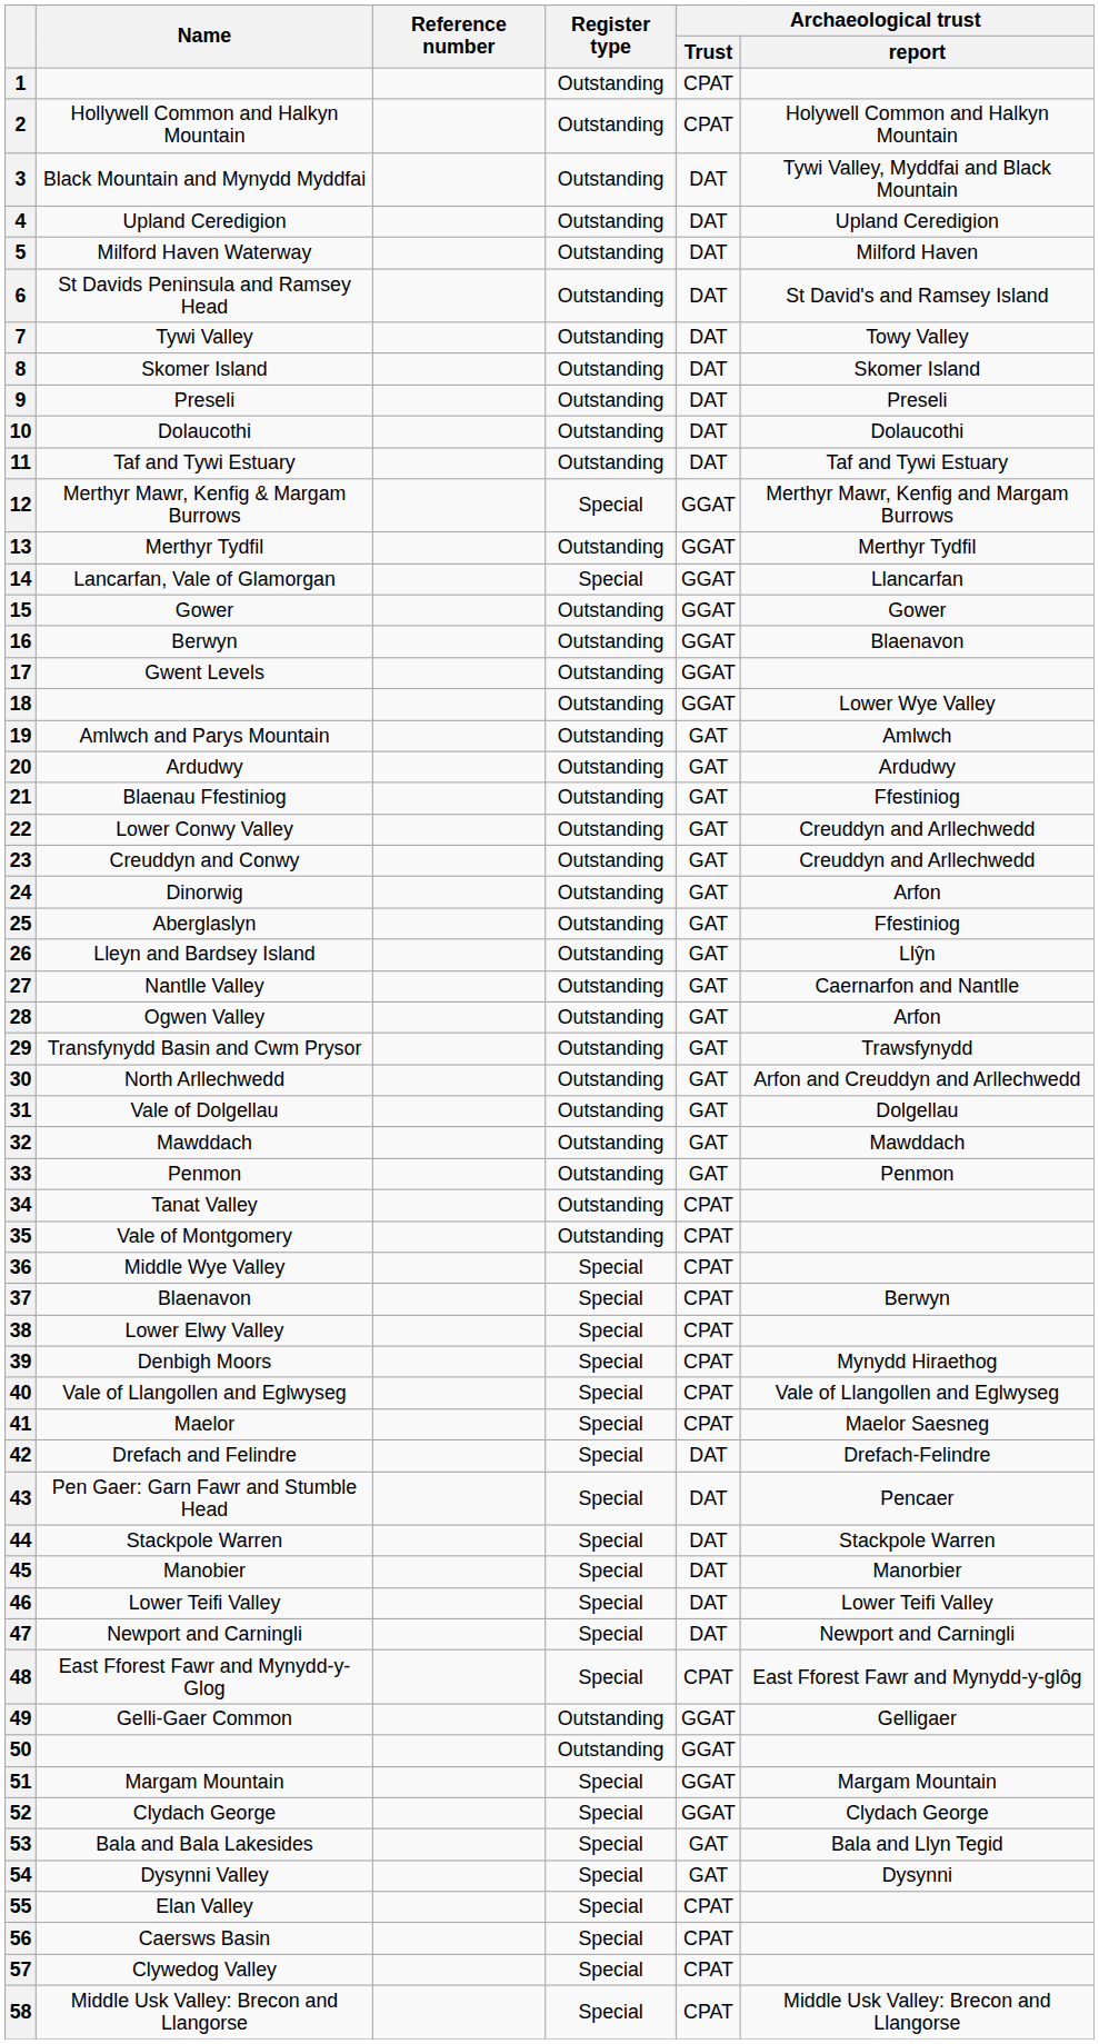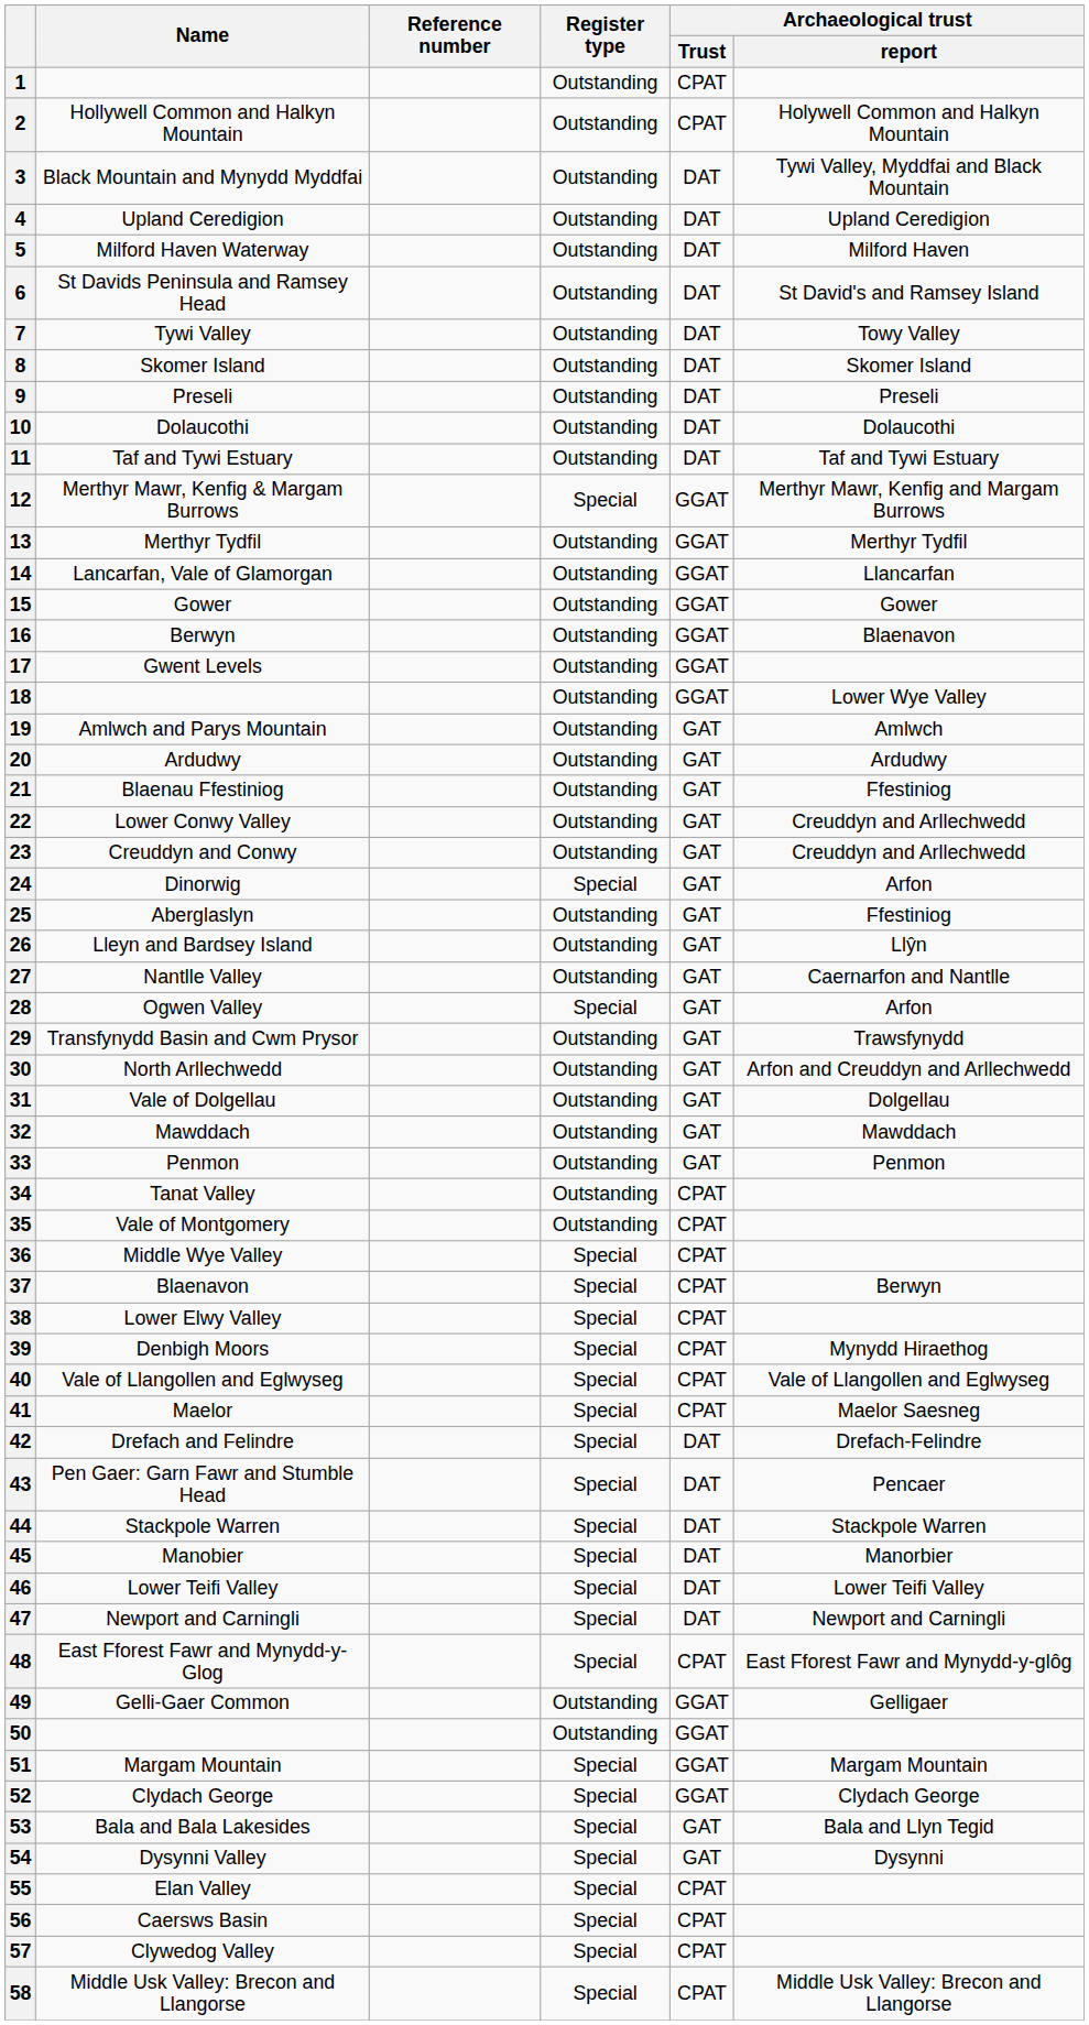 <table class="RM_table wikitable sortable plainlinks" style="width:100%; font-size:100%; margin-top:0.5em;">
 <tr>
 <th scope="col" rowspan=2></th>
 <th scope="col" rowspan=2>Name</th>
 <th scope="col" rowspan=2>Reference number</th>
 <th scope="col" rowspan=2>Register type</th>
 <th scope="col" colspan=2>Archaeological trust</th>
 </tr>
 <tr>
 <th scope="col">Trust</th>
 <th scope="col"> report</th>
 </tr>
 <tr class="without_image" style="text-align:center">
 <th scope="row">1</th>
 <td></td>
 <td></td>
 <td>Outstanding</td>
 <td>CPAT</td>
 <td></td>
 </tr>
 <tr class="without_image" style="text-align:center">
 <th scope="row">2</th>
 <td>Hollywell Common and Halkyn Mountain</td>
 <td></td>
 <td>Outstanding</td>
 <td>CPAT</td>
 <td>Holywell Common and Halkyn Mountain</td>
 </tr>
 <tr class="without_image" style="text-align:center">
 <th scope="row">3</th>
 <td>Black Mountain and Mynydd Myddfai</td>
 <td></td>
 <td>Outstanding</td>
 <td>DAT</td>
 <td>Tywi Valley, Myddfai and Black Mountain</td>
 </tr>
 <tr class="without_image" style="text-align:center">
 <th scope="row">4</th>
 <td>Upland Ceredigion</td>
 <td></td>
 <td>Outstanding</td>
 <td>DAT</td>
 <td>Upland Ceredigion</td>
 </tr>
 <tr class="without_image" style="text-align:center">
 <th scope="row">5</th>
 <td>Milford Haven Waterway</td>
 <td></td>
 <td>Outstanding</td>
 <td>DAT</td>
 <td>Milford Haven</td>
 </tr>
 <tr class="without_image" style="text-align:center">
 <th scope="row">6</th>
 <td>St Davids Peninsula and Ramsey Head</td>
 <td></td>
 <td>Outstanding</td>
 <td>DAT</td>
 <td>St David's and Ramsey Island</td>
 </tr>
 <tr class="without_image" style="text-align:center">
 <th scope="row">7</th>
 <td>Tywi Valley</td>
 <td></td>
 <td>Outstanding</td>
 <td>DAT</td>
 <td>Towy Valley</td>
 </tr>
 <tr class="without_image" style="text-align:center">
 <th scope="row">8</th>
 <td>Skomer Island</td>
 <td></td>
 <td>Outstanding</td>
 <td>DAT</td>
 <td>Skomer Island</td>
 </tr>
 <tr class="without_image" style="text-align:center">
 <th scope="row">9</th>
 <td>Preseli</td>
 <td></td>
 <td>Outstanding</td>
 <td>DAT</td>
 <td>Preseli</td>
 </tr>
 <tr class="without_image" style="text-align:center">
 <th scope="row">10</th>
 <td>Dolaucothi</td>
 <td></td>
 <td>Outstanding</td>
 <td>DAT</td>
 <td>Dolaucothi</td>
 </tr>
 <tr class="without_image" style="text-align:center">
 <th scope="row">11</th>
 <td>Taf and Tywi Estuary</td>
 <td></td>
 <td>Outstanding</td>
 <td>DAT</td>
 <td>Taf and Tywi Estuary</td>
 </tr>
 <tr class="without_image" style="text-align:center">
 <th scope="row">12</th>
 <td>Merthyr Mawr, Kenfig & Margam Burrows</td>
 <td></td>
 <td>Special</td>
 <td>GGAT</td>
 <td>Merthyr Mawr, Kenfig and Margam Burrows</td>
 </tr>
 <tr class="without_image" style="text-align:center">
 <th scope="row">13</th>
 <td>Merthyr Tydfil</td>
 <td></td>
 <td>Outstanding</td>
 <td>GGAT</td>
 <td>Merthyr Tydfil</td>
 </tr>
 <tr class="without_image" style="text-align:center">
 <th scope="row">14</th>
 <td>Lancarfan, Vale of Glamorgan</td>
 <td></td>
-<td>Special</td>
+<td>Outstanding</td>
 <td>GGAT</td>
 <td>Llancarfan</td>
 </tr>
 <tr class="without_image" style="text-align:center">
 <th scope="row">15</th>
 <td>Gower</td>
 <td></td>
 <td>Outstanding</td>
 <td>GGAT</td>
 <td>Gower</td>
 </tr>
 <tr class="without_image" style="text-align:center">
 <th scope="row">16</th>
 <td>Berwyn</td>
 <td></td>
 <td>Outstanding</td>
 <td>GGAT</td>
 <td>Blaenavon</td>
 </tr>
 <tr class="without_image" style="text-align:center">
 <th scope="row">17</th>
 <td>Gwent Levels</td>
 <td></td>
 <td>Outstanding</td>
 <td>GGAT</td>
 <td></td>
 </tr>
 <tr class="without_image" style="text-align:center">
 <th scope="row">18</th>
 <td></td>
 <td></td>
 <td>Outstanding</td>
 <td>GGAT</td>
 <td>Lower Wye Valley</td>
 </tr>
 <tr class="without_image" style="text-align:center">
 <th scope="row">19</th>
 <td>Amlwch and Parys Mountain</td>
 <td></td>
 <td>Outstanding</td>
 <td>GAT</td>
 <td>Amlwch</td>
 </tr>
 <tr class="without_image" style="text-align:center">
 <th scope="row">20</th>
 <td>Ardudwy</td>
 <td></td>
 <td>Outstanding</td>
 <td>GAT</td>
 <td>Ardudwy</td>
 </tr>
 <tr class="without_image" style="text-align:center">
 <th scope="row">21</th>
 <td>Blaenau Ffestiniog</td>
 <td></td>
 <td>Outstanding</td>
 <td>GAT</td>
 <td>Ffestiniog</td>
 </tr>
 <tr class="without_image" style="text-align:center">
 <th scope="row">22</th>
 <td>Lower Conwy Valley</td>
 <td></td>
 <td>Outstanding</td>
 <td>GAT</td>
 <td>Creuddyn and Arllechwedd</td>
 </tr>
 <tr class="without_image" style="text-align:center">
 <th scope="row">23</th>
 <td>Creuddyn and Conwy</td>
 <td></td>
 <td>Outstanding</td>
 <td>GAT</td>
 <td>Creuddyn and Arllechwedd</td>
 </tr>
 <tr class="without_image" style="text-align:center">
 <th scope="row">24</th>
 <td>Dinorwig</td>
 <td></td>
-<td>Outstanding</td>
+<td>Special</td>
 <td>GAT</td>
 <td>Arfon</td>
 </tr>
 <tr class="without_image" style="text-align:center">
 <th scope="row">25</th>
 <td>Aberglaslyn</td>
 <td></td>
 <td>Outstanding</td>
 <td>GAT</td>
 <td>Ffestiniog</td>
 </tr>
 <tr class="without_image" style="text-align:center">
 <th scope="row">26</th>
 <td>Lleyn and Bardsey Island</td>
 <td></td>
 <td>Outstanding</td>
 <td>GAT</td>
 <td>Llŷn</td>
 </tr>
 <tr class="without_image" style="text-align:center">
 <th scope="row">27</th>
 <td>Nantlle Valley</td>
 <td></td>
 <td>Outstanding</td>
 <td>GAT</td>
 <td>Caernarfon and Nantlle</td>
 </tr>
 <tr class="without_image" style="text-align:center">
 <th scope="row">28</th>
 <td>Ogwen Valley</td>
 <td></td>
-<td>Outstanding</td>
+<td>Special</td>
 <td>GAT</td>
 <td>Arfon</td>
 </tr>
 <tr class="without_image" style="text-align:center">
 <th scope="row">29</th>
 <td>Transfynydd Basin and Cwm Prysor</td>
 <td></td>
 <td>Outstanding</td>
 <td>GAT</td>
 <td>Trawsfynydd</td>
 </tr>
 <tr class="without_image" style="text-align:center">
 <th scope="row">30</th>
 <td>North Arllechwedd</td>
 <td></td>
 <td>Outstanding</td>
 <td>GAT</td>
 <td>Arfon and Creuddyn and Arllechwedd</td>
 </tr>
 <tr class="without_image" style="text-align:center">
 <th scope="row">31</th>
 <td>Vale of Dolgellau</td>
 <td></td>
 <td>Outstanding</td>
 <td>GAT</td>
 <td>Dolgellau</td>
 </tr>
 <tr class="without_image" style="text-align:center">
 <th scope="row">32</th>
 <td>Mawddach</td>
 <td></td>
 <td>Outstanding</td>
 <td>GAT</td>
 <td>Mawddach</td>
 </tr>
 <tr class="without_image" style="text-align:center">
 <th scope="row">33</th>
 <td>Penmon</td>
 <td></td>
 <td>Outstanding</td>
 <td>GAT</td>
 <td>Penmon</td>
 </tr>
 <tr class="without_image" style="text-align:center">
 <th scope="row">34</th>
 <td>Tanat Valley</td>
 <td></td>
 <td>Outstanding</td>
 <td>CPAT</td>
 <td></td>
 </tr>
 <tr class="without_image" style="text-align:center">
 <th scope="row">35</th>
 <td>Vale of Montgomery</td>
 <td></td>
 <td>Outstanding</td>
 <td>CPAT</td>
 <td></td>
 </tr>
 <tr class="without_image" style="text-align:center">
 <th scope="row">36</th>
 <td>Middle Wye Valley</td>
 <td></td>
 <td>Special</td>
 <td>CPAT</td>
 <td></td>
 </tr>
 <tr class="without_image" style="text-align:center">
 <th scope="row">37</th>
 <td>Blaenavon</td>
 <td></td>
 <td>Special</td>
 <td>CPAT</td>
 <td>Berwyn</td>
 </tr>
 <tr class="without_image" style="text-align:center">
 <th scope="row">38</th>
 <td>Lower Elwy Valley</td>
 <td></td>
 <td>Special</td>
 <td>CPAT</td>
 <td></td>
 </tr>
 <tr class="without_image" style="text-align:center">
 <th scope="row">39</th>
 <td>Denbigh Moors</td>
 <td></td>
 <td>Special</td>
 <td>CPAT</td>
 <td>Mynydd Hiraethog</td>
 </tr>
 <tr class="without_image" style="text-align:center">
 <th scope="row">40</th>
 <td>Vale of Llangollen and Eglwyseg</td>
 <td></td>
 <td>Special</td>
 <td>CPAT</td>
 <td>Vale of Llangollen and Eglwyseg</td>
 </tr>
 <tr class="without_image" style="text-align:center">
 <th scope="row">41</th>
 <td>Maelor</td>
 <td></td>
 <td>Special</td>
 <td>CPAT</td>
 <td>Maelor Saesneg</td>
 </tr>
 <tr class="without_image" style="text-align:center">
 <th scope="row">42</th>
 <td>Drefach and Felindre</td>
 <td></td>
 <td>Special</td>
 <td>DAT</td>
 <td>Drefach-Felindre</td>
 </tr>
 <tr class="without_image" style="text-align:center">
 <th scope="row">43</th>
 <td>Pen Gaer: Garn Fawr and Stumble Head</td>
 <td></td>
 <td>Special</td>
 <td>DAT</td>
 <td>Pencaer</td>
 </tr>
 <tr class="without_image" style="text-align:center">
 <th scope="row">44</th>
 <td>Stackpole Warren</td>
 <td></td>
 <td>Special</td>
 <td>DAT</td>
 <td>Stackpole Warren</td>
 </tr>
 <tr class="without_image" style="text-align:center">
 <th scope="row">45</th>
 <td>Manobier</td>
 <td></td>
 <td>Special</td>
 <td>DAT</td>
 <td>Manorbier</td>
 </tr>
 <tr class="without_image" style="text-align:center">
 <th scope="row">46</th>
 <td>Lower Teifi Valley</td>
 <td></td>
 <td>Special</td>
 <td>DAT</td>
 <td>Lower Teifi Valley</td>
 </tr>
 <tr class="without_image" style="text-align:center">
 <th scope="row">47</th>
 <td>Newport and Carningli</td>
 <td></td>
 <td>Special</td>
 <td>DAT</td>
 <td>Newport and Carningli</td>
 </tr>
 <tr class="without_image" style="text-align:center">
 <th scope="row">48</th>
 <td>East Fforest Fawr and Mynydd-y-Glog</td>
 <td></td>
 <td>Special</td>
 <td>CPAT</td>
 <td>East Fforest Fawr and Mynydd-y-glôg</td>
 </tr>
 <tr class="without_image" style="text-align:center">
 <th scope="row">49</th>
 <td>Gelli-Gaer Common</td>
 <td></td>
 <td>Outstanding</td>
 <td>GGAT</td>
 <td>Gelligaer</td>
 </tr>
 <tr class="without_image" style="text-align:center">
 <th scope="row">50</th>
 <td></td>
 <td></td>
 <td>Outstanding</td>
 <td>GGAT</td>
 <td></td>
 </tr>
 <tr class="without_image" style="text-align:center">
 <th scope="row">51</th>
 <td>Margam Mountain</td>
 <td></td>
 <td>Special</td>
 <td>GGAT</td>
 <td>Margam Mountain</td>
 </tr>
 <tr class="without_image" style="text-align:center">
 <th scope="row">52</th>
 <td>Clydach George</td>
 <td></td>
 <td>Special</td>
 <td>GGAT</td>
 <td>Clydach George</td>
 </tr>
 <tr class="without_image" style="text-align:center">
 <th scope="row">53</th>
 <td>Bala and Bala Lakesides</td>
 <td></td>
 <td>Special</td>
 <td>GAT</td>
 <td>Bala and Llyn Tegid</td>
 </tr>
 <tr class="without_image" style="text-align:center">
 <th scope="row">54</th>
 <td>Dysynni Valley</td>
 <td></td>
 <td>Special</td>
 <td>GAT</td>
 <td>Dysynni</td>
 </tr>
 <tr class="without_image" style="text-align:center">
 <th scope="row">55</th>
 <td>Elan Valley</td>
 <td></td>
 <td>Special</td>
 <td>CPAT</td>
 <td></td>
 </tr>
 <tr class="without_image" style="text-align:center">
 <th scope="row">56</th>
 <td>Caersws Basin</td>
 <td></td>
 <td>Special</td>
 <td>CPAT</td>
 <td></td>
 </tr>
 <tr class="without_image" style="text-align:center">
 <th scope="row">57</th>
 <td>Clywedog Valley</td>
 <td></td>
 <td>Special</td>
 <td>CPAT</td>
 <td></td>
 </tr>
 <tr class="without_image" style="text-align:center">
 <th scope="row">58</th>
 <td>Middle Usk Valley: Brecon and Llangorse</td>
 <td></td>
 <td>Special</td>
 <td>CPAT</td>
 <td>Middle Usk Valley: Brecon and Llangorse</td>
 </tr>
 </table>
